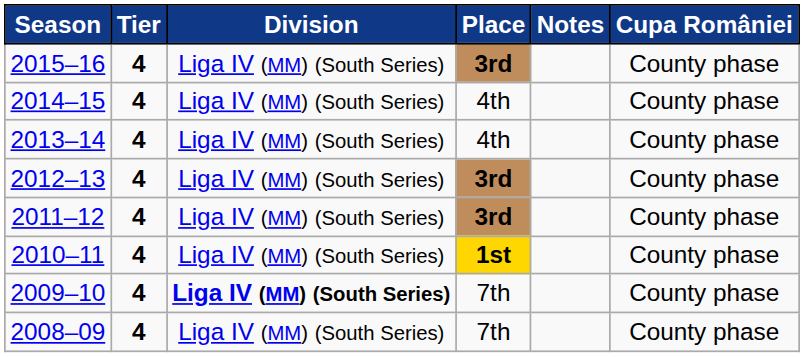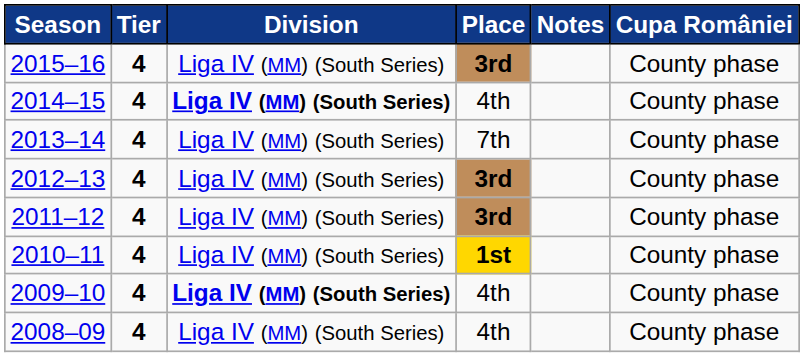 <table class="wikitable" style="text-align:center; font-size:90%">
 <tr>
 <th style="background:#0f3887;color:#ffffff;border:1px solid #000000;">Season</th>
 <th style="background:#0f3887;color:#ffffff;border:1px solid #000000;">Tier</th>
 <th style="background:#0f3887;color:#ffffff;border:1px solid #000000;">Division</th>
 <th style="background:#0f3887;color:#ffffff;border:1px solid #000000;">Place</th>
 <th style="background:#0f3887;color:#ffffff;border:1px solid #000000;">Notes</th>
 <th style="background:#0f3887;color:#ffffff;border:1px solid #000000;">Cupa României</th>
 </tr>
 <tr>
 <td><a href='#'>2015–16</a></td>
 <td><strong>4</strong></td>
 <td><a href='#'>Liga IV</a> <small>(<a href='#'>MM</a>)</small> <small>(South Series)</small></td>
 <td align=center bgcolor=#BF8D5B><strong>3rd</strong></td>
 <td></td>
 <td>County phase</td>
 </tr>
 <tr>
 <td><a href='#'>2014–15</a></td>
 <td><strong>4</strong></td>
-<td><a href='#'>Liga IV</a> <small>(<a href='#'>MM</a>)</small> <small>(South Series)</small></td>
+<td><strong><a href='#'>Liga IV</a> <small>(<a href='#'>MM</a>)</small> <small>(South Series)</small></strong></td>
 <td>4th</td>
 <td></td>
 <td>County phase</td>
 </tr>
 <tr>
 <td><a href='#'>2013–14</a></td>
 <td><strong>4</strong></td>
 <td><a href='#'>Liga IV</a> <small>(<a href='#'>MM</a>)</small> <small>(South Series)</small></td>
-<td>4th</td>
+<td>7th</td>
 <td></td>
 <td>County phase</td>
 </tr>
 <tr>
 <td><a href='#'>2012–13</a></td>
 <td><strong>4</strong></td>
 <td><a href='#'>Liga IV</a> <small>(<a href='#'>MM</a>)</small> <small>(South Series)</small></td>
 <td align=center bgcolor=#BF8D5B><strong>3rd</strong></td>
 <td></td>
 <td>County phase</td>
 </tr>
 <tr>
 <td><a href='#'>2011–12</a></td>
 <td><strong>4</strong></td>
 <td><a href='#'>Liga IV</a> <small>(<a href='#'>MM</a>)</small> <small>(South Series)</small></td>
 <td align=center bgcolor=#BF8D5B><strong>3rd</strong></td>
 <td></td>
 <td>County phase</td>
 </tr>
 <tr>
 <td><a href='#'>2010–11</a></td>
 <td><strong>4</strong></td>
 <td><a href='#'>Liga IV</a> <small>(<a href='#'>MM</a>)</small> <small>(South Series)</small></td>
 <td align=center bgcolor=gold><strong>1st</strong></td>
 <td></td>
 <td>County phase</td>
 </tr>
 <tr>
 <td><a href='#'>2009–10</a></td>
 <td><strong>4</strong></td>
 <td><strong><a href='#'>Liga IV</a> <small>(<a href='#'>MM</a>)</small> <small>(South Series)</small></strong></td>
-<td>7th</td>
+<td>4th</td>
 <td></td>
 <td>County phase</td>
 </tr>
 <tr>
 <td><a href='#'>2008–09</a></td>
 <td><strong>4</strong></td>
 <td><a href='#'>Liga IV</a> <small>(<a href='#'>MM</a>)</small> <small>(South Series)</small></td>
-<td>7th</td>
+<td>4th</td>
 <td></td>
 <td>County phase</td>
 </tr>
 </table>
